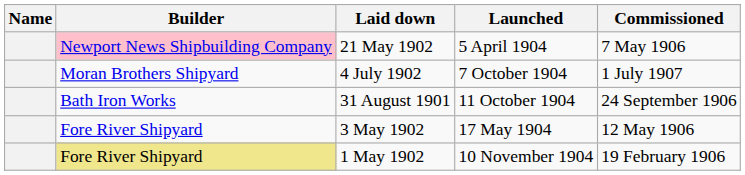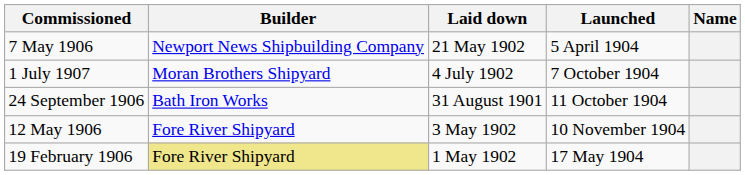 <table class="wikitable plainrowheaders">
 <tr>
-<th scope="col">Name</th>
+<th scope="col">Commissioned</th>
 <th scope="col">Builder</th>
 <th scope="col">Laid down</th>
 <th scope="col">Launched</th>
-<th scope="col">Commissioned</th>
+<th scope="col">Name</th>
 </tr>
 <tr>
-<th scope="row"></th>
-<td style="background: pink;"><a href='#'>Newport News Shipbuilding Company</a></td>
+<td>7 May 1906</td>
+<td><a href='#'>Newport News Shipbuilding Company</a></td>
 <td>21 May 1902</td>
 <td>5 April 1904</td>
-<td>7 May 1906</td>
+<th scope="row"></th>
 </tr>
 <tr>
-<th scope="row"></th>
+<td>1 July 1907</td>
 <td><a href='#'>Moran Brothers Shipyard</a></td>
 <td>4 July 1902</td>
 <td>7 October 1904</td>
-<td>1 July 1907</td>
+<th scope="row"></th>
 </tr>
 <tr>
-<th scope="row"></th>
+<td>24 September 1906</td>
 <td><a href='#'>Bath Iron Works</a></td>
 <td>31 August 1901</td>
 <td>11 October 1904</td>
-<td>24 September 1906</td>
+<th scope="row"></th>
 </tr>
 <tr>
-<th scope="row"></th>
+<td>12 May 1906</td>
 <td><a href='#'>Fore River Shipyard</a></td>
 <td>3 May 1902</td>
-<td>17 May 1904</td>
-<td>12 May 1906</td>
+<td>10 November 1904</td>
+<th scope="row"></th>
 </tr>
 <tr>
-<th scope="row"></th>
+<td>19 February 1906</td>
 <td style="background: khaki;">Fore River Shipyard</td>
 <td>1 May 1902</td>
-<td>10 November 1904</td>
-<td>19 February 1906</td>
+<td>17 May 1904</td>
+<th scope="row"></th>
 </tr>
 </table>
